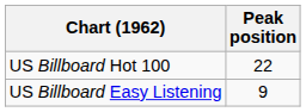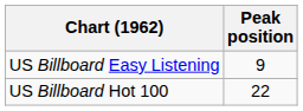 <table class="wikitable sortable">
 <tr>
 <th>Chart (1962)</th>
 <th>Peak<br>position</th>
 </tr>
 <tr>
+<td>US <em>Billboard</em> <a href='#'>Easy Listening</a></td>
+<td align="center">9</td>
+</tr>
+<tr>
 <td>US <em>Billboard</em> Hot 100</td>
 <td align="center">22</td>
 </tr>
-<tr>
-<td>US <em>Billboard</em> <a href='#'>Easy Listening</a></td>
-<td align="center">9</td>
-</tr>
 </table>
